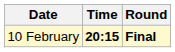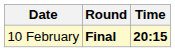 <table class="wikitable">
 <tr>
 <th>Date</th>
+<th>Round</th>
 <th>Time</th>
-<th>Round</th>
 </tr>
 <tr style=background:lemonchiffon>
 <td>10 February</td>
+<td><strong>Final</strong></td>
 <td><strong>20:15</strong></td>
-<td><strong>Final</strong></td>
 </tr>
 </table>
